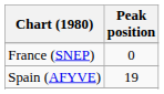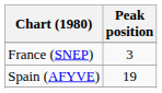 <table class="wikitable sortable">
 <tr>
 <th>Chart (1980)</th>
 <th>Peak<br>position</th>
 </tr>
 <tr>
 </tr>
 <tr>
 <td>France (<a href='#'>SNEP</a>)</td>
-<td align=center>0</td>
+<td align=center>3</td>
 </tr>
 <tr>
 </tr>
 <tr>
 </tr>
 <tr>
 <td>Spain (<a href='#'>AFYVE</a>)</td>
 <td align="center">19</td>
 </tr>
 <tr>
 </tr>
 <tr>
 </tr>
 </table>
